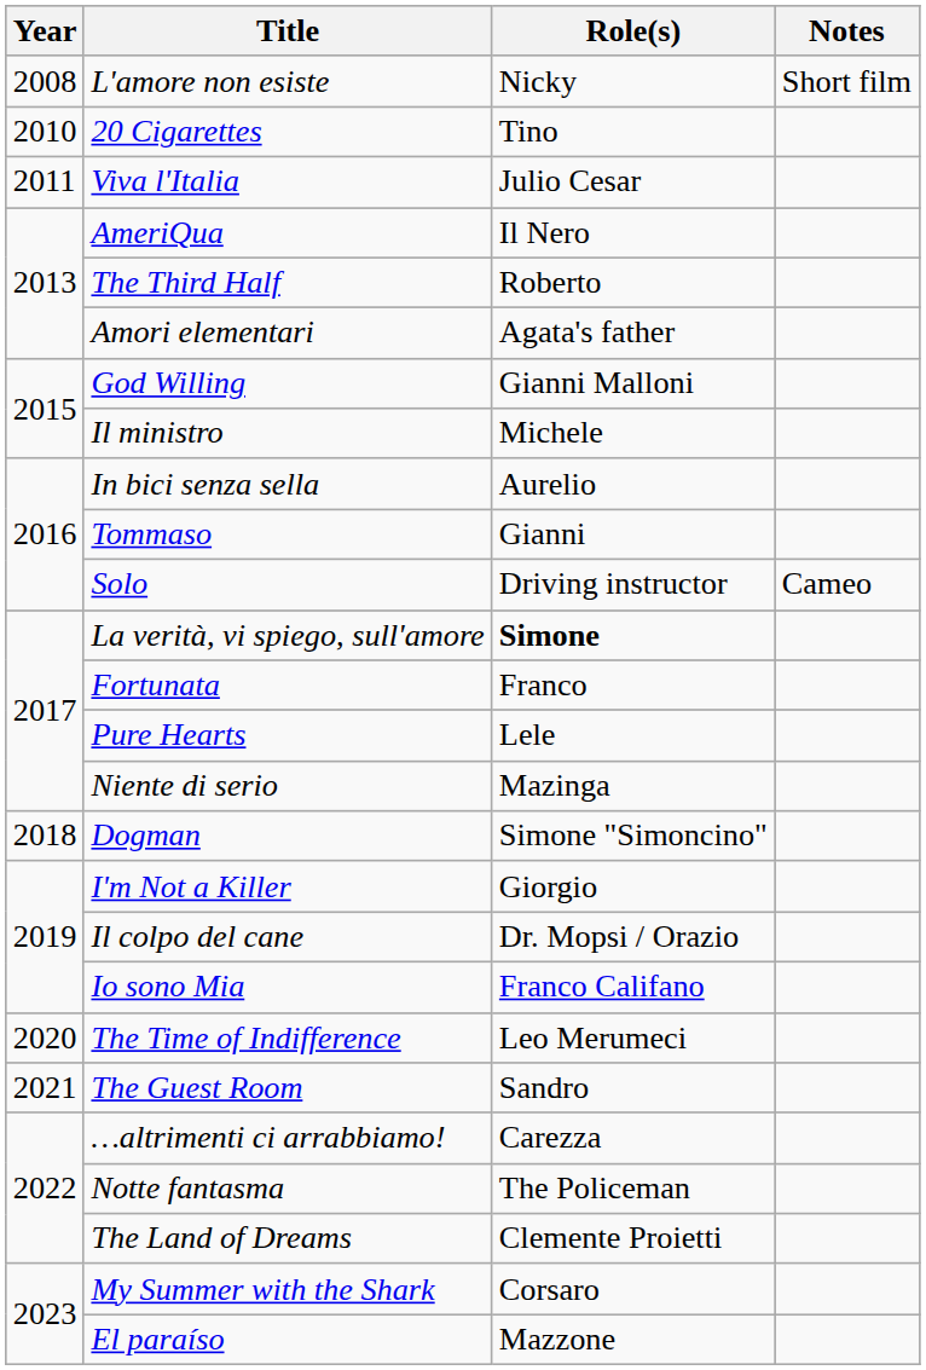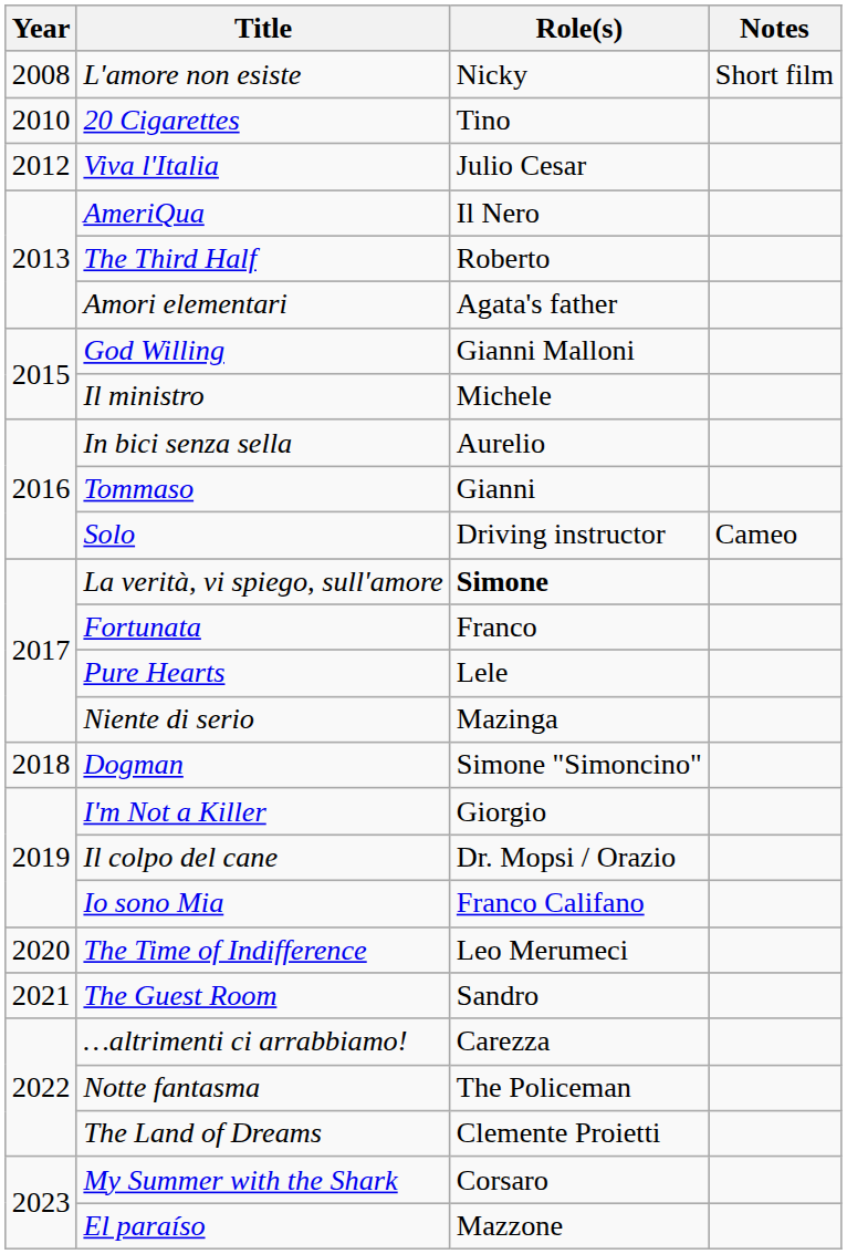 <table class="wikitable plainrowheaders sortable">
 <tr>
 <th scope="col">Year</th>
 <th scope="col">Title</th>
 <th scope="col">Role(s)</th>
 <th scope="col" class="unsortable">Notes</th>
 </tr>
 <tr>
 <td>2008</td>
 <td><em>L'amore non esiste</em></td>
 <td>Nicky</td>
 <td>Short film</td>
 </tr>
 <tr>
 <td>2010</td>
 <td><em><a href='#'>20 Cigarettes</a></em></td>
 <td>Tino</td>
 <td></td>
 </tr>
 <tr>
-<td>2011</td>
+<td>2012</td>
 <td><em><a href='#'>Viva l'Italia</a></em></td>
 <td>Julio Cesar</td>
 <td></td>
 </tr>
 <tr>
 <td rowspan="3">2013</td>
 <td><em><a href='#'>AmeriQua</a></em></td>
 <td>Il Nero</td>
 <td></td>
 </tr>
 <tr>
 <td><em><a href='#'>The Third Half</a></em></td>
 <td>Roberto</td>
 <td></td>
 </tr>
 <tr>
 <td><em>Amori elementari</em></td>
 <td>Agata's father</td>
 <td></td>
 </tr>
 <tr>
 <td rowspan="2">2015</td>
 <td><em><a href='#'>God Willing</a></em></td>
 <td>Gianni Malloni</td>
 <td></td>
 </tr>
 <tr>
 <td><em>Il ministro</em></td>
 <td>Michele</td>
 <td></td>
 </tr>
 <tr>
 <td rowspan="3">2016</td>
 <td><em>In bici senza sella</em></td>
 <td>Aurelio</td>
 <td></td>
 </tr>
 <tr>
 <td><em><a href='#'>Tommaso</a></em></td>
 <td>Gianni</td>
 <td></td>
 </tr>
 <tr>
 <td><em><a href='#'>Solo</a></em></td>
 <td>Driving instructor</td>
 <td>Cameo</td>
 </tr>
 <tr>
 <td rowspan="4">2017</td>
 <td><em>La verità, vi spiego, sull'amore</em></td>
 <td><strong>Simone</strong></td>
 <td></td>
 </tr>
 <tr>
 <td><em><a href='#'>Fortunata</a></em></td>
 <td>Franco</td>
 <td></td>
 </tr>
 <tr>
 <td><em><a href='#'>Pure Hearts</a></em></td>
 <td>Lele</td>
 <td></td>
 </tr>
 <tr>
 <td><em>Niente di serio</em></td>
 <td>Mazinga</td>
 <td></td>
 </tr>
 <tr>
 <td>2018</td>
 <td><em><a href='#'>Dogman</a></em></td>
 <td>Simone "Simoncino"</td>
 <td></td>
 </tr>
 <tr>
 <td rowspan="3">2019</td>
 <td><em><a href='#'>I'm Not a Killer</a></em></td>
 <td>Giorgio</td>
 <td></td>
 </tr>
 <tr>
 <td><em>Il colpo del cane</em></td>
 <td>Dr. Mopsi / Orazio</td>
 <td></td>
 </tr>
 <tr>
 <td><em><a href='#'>Io sono Mia</a></em></td>
 <td><a href='#'>Franco Califano</a></td>
 <td></td>
 </tr>
 <tr>
 <td>2020</td>
 <td><em><a href='#'>The Time of Indifference</a></em></td>
 <td>Leo Merumeci</td>
 <td></td>
 </tr>
 <tr>
 <td>2021</td>
 <td><em><a href='#'>The Guest Room</a></em></td>
 <td>Sandro</td>
 <td></td>
 </tr>
 <tr>
 <td rowspan="3">2022</td>
 <td><em>…altrimenti ci arrabbiamo!</em></td>
 <td>Carezza</td>
 <td></td>
 </tr>
 <tr>
 <td><em>Notte fantasma</em></td>
 <td>The Policeman</td>
 <td></td>
 </tr>
 <tr>
 <td><em>The Land of Dreams</em></td>
 <td>Clemente Proietti</td>
 <td></td>
 </tr>
 <tr>
 <td rowspan="2">2023</td>
 <td><em><a href='#'>My Summer with the Shark</a></em></td>
 <td>Corsaro</td>
 <td></td>
 </tr>
 <tr>
 <td><em><a href='#'>El paraíso</a></em></td>
 <td>Mazzone</td>
 <td></td>
 </tr>
 </table>
